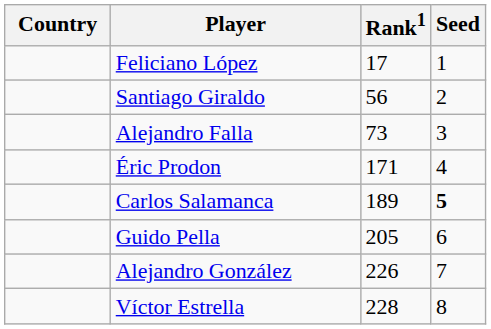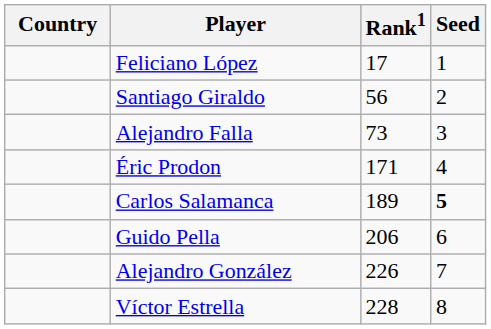 <table class="sortable wikitable">
 <tr>
 <th width="70">Country</th>
 <th width="175">Player</th>
 <th>Rank<sup>1</sup></th>
 <th>Seed</th>
 </tr>
 <tr>
 <td></td>
 <td><a href='#'>Feliciano López</a></td>
 <td>17</td>
 <td>1</td>
 </tr>
 <tr>
 <td></td>
 <td><a href='#'>Santiago Giraldo</a></td>
 <td>56</td>
 <td>2</td>
 </tr>
 <tr>
 <td></td>
 <td><a href='#'>Alejandro Falla</a></td>
 <td>73</td>
 <td>3</td>
 </tr>
 <tr>
 <td></td>
 <td><a href='#'>Éric Prodon</a></td>
 <td>171</td>
 <td>4</td>
 </tr>
 <tr>
 <td></td>
 <td><a href='#'>Carlos Salamanca</a></td>
 <td>189</td>
 <td><strong>5</strong></td>
 </tr>
 <tr>
 <td></td>
 <td><a href='#'>Guido Pella</a></td>
-<td>205</td>
+<td>206</td>
 <td>6</td>
 </tr>
 <tr>
 <td></td>
 <td><a href='#'>Alejandro González</a></td>
 <td>226</td>
 <td>7</td>
 </tr>
 <tr>
 <td></td>
 <td><a href='#'>Víctor Estrella</a></td>
 <td>228</td>
 <td>8</td>
 </tr>
 </table>
